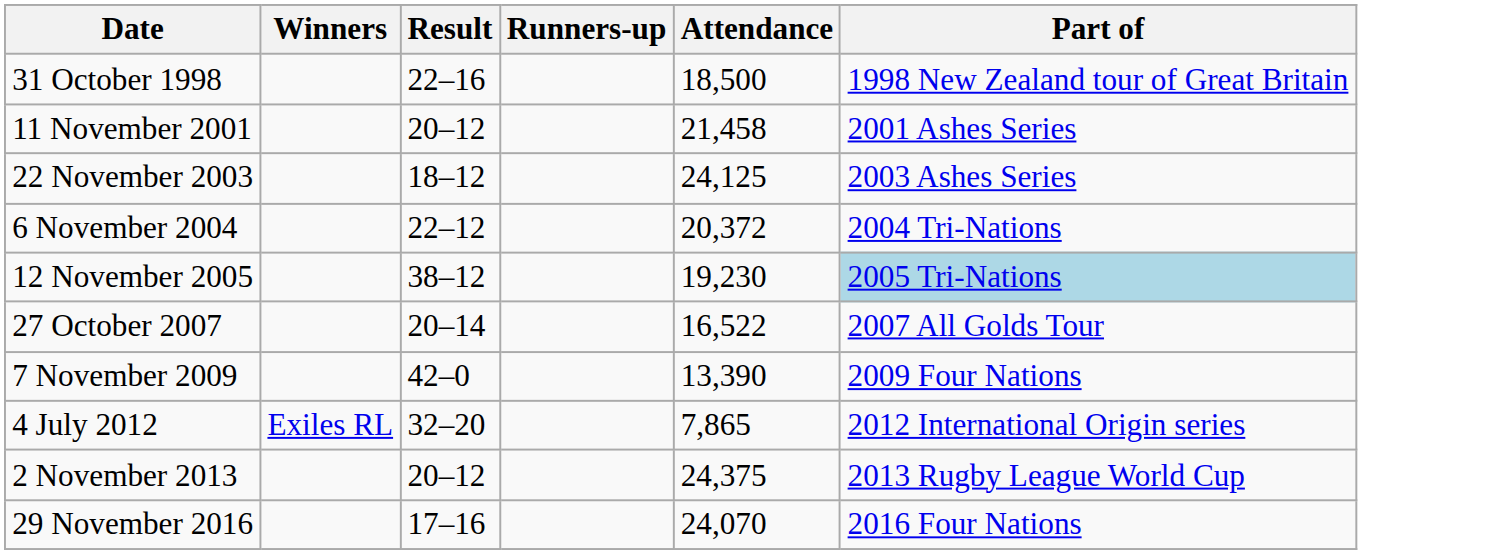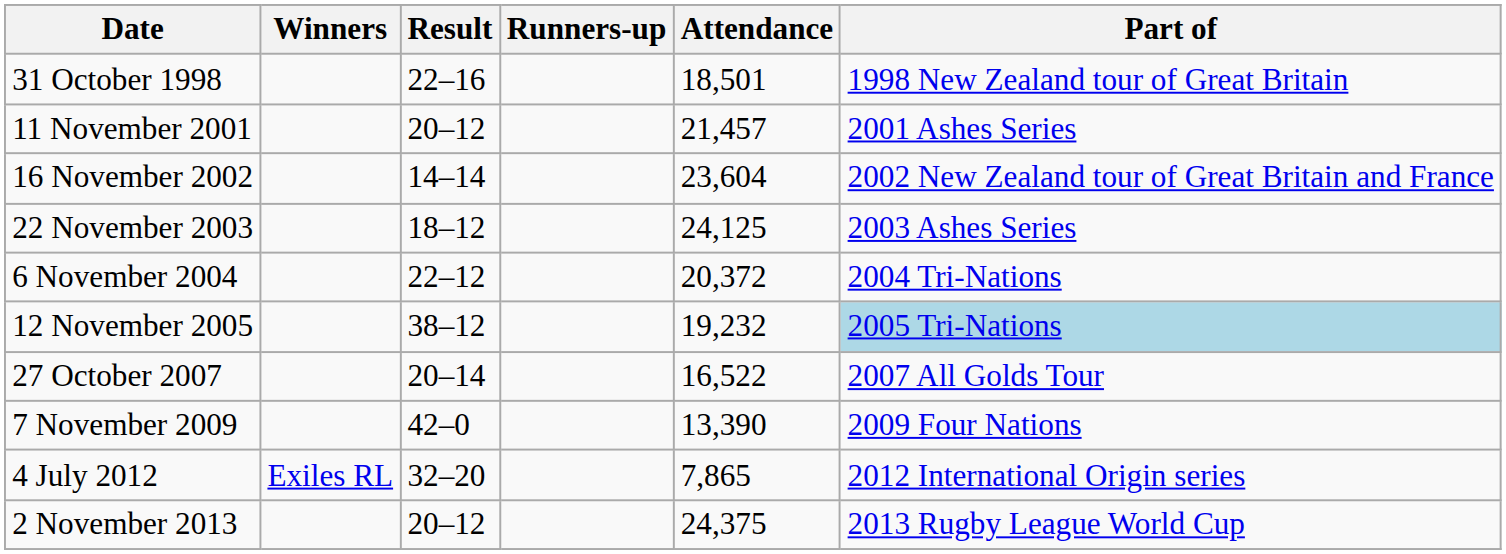 <table class="wikitable">
 <tr>
 <th>Date</th>
 <th>Winners</th>
 <th>Result</th>
 <th>Runners-up</th>
 <th>Attendance</th>
 <th>Part of</th>
 </tr>
 <tr>
 <td>31 October 1998</td>
 <td></td>
 <td>22–16</td>
 <td></td>
-<td>18,500</td>
+<td>18,501</td>
 <td><a href='#'>1998 New Zealand tour of Great Britain</a></td>
 </tr>
 <tr>
 <td>11 November 2001</td>
 <td></td>
 <td>20–12</td>
 <td></td>
-<td>21,458</td>
+<td>21,457</td>
 <td><a href='#'>2001 Ashes Series</a></td>
+</tr>
+<tr>
+<td>16 November 2002</td>
+<td></td>
+<td>14–14</td>
+<td></td>
+<td>23,604</td>
+<td><a href='#'>2002 New Zealand tour of Great Britain and France</a></td>
 </tr>
 <tr>
 <td>22 November 2003</td>
 <td></td>
 <td>18–12</td>
 <td></td>
 <td>24,125</td>
 <td><a href='#'>2003 Ashes Series</a></td>
 </tr>
 <tr>
 <td>6 November 2004</td>
 <td></td>
 <td>22–12</td>
 <td></td>
 <td>20,372</td>
 <td><a href='#'>2004 Tri-Nations</a></td>
 </tr>
 <tr>
 <td>12 November 2005</td>
 <td></td>
 <td>38–12</td>
 <td></td>
-<td>19,230</td>
+<td>19,232</td>
 <td style="background: lightblue;"><a href='#'>2005 Tri-Nations</a></td>
 </tr>
 <tr>
 <td>27 October 2007</td>
 <td></td>
 <td>20–14</td>
 <td></td>
 <td>16,522</td>
 <td><a href='#'>2007 All Golds Tour</a></td>
 </tr>
 <tr>
 <td>7 November 2009</td>
 <td></td>
 <td>42–0</td>
 <td></td>
 <td>13,390</td>
 <td><a href='#'>2009 Four Nations</a></td>
 </tr>
 <tr>
 <td>4 July 2012</td>
 <td><a href='#'>Exiles RL</a></td>
 <td>32–20</td>
 <td></td>
 <td>7,865</td>
 <td><a href='#'>2012 International Origin series</a></td>
 </tr>
 <tr>
 <td>2 November 2013</td>
 <td></td>
 <td>20–12</td>
 <td></td>
 <td>24,375</td>
 <td><a href='#'>2013 Rugby League World Cup</a></td>
 </tr>
-<tr>
-<td>29 November 2016</td>
-<td></td>
-<td>17–16</td>
-<td></td>
-<td>24,070</td>
-<td><a href='#'>2016 Four Nations</a></td>
-</tr>
 </table>
